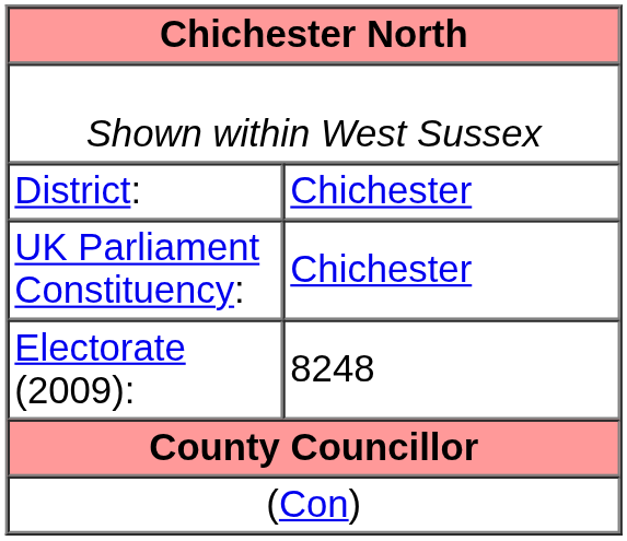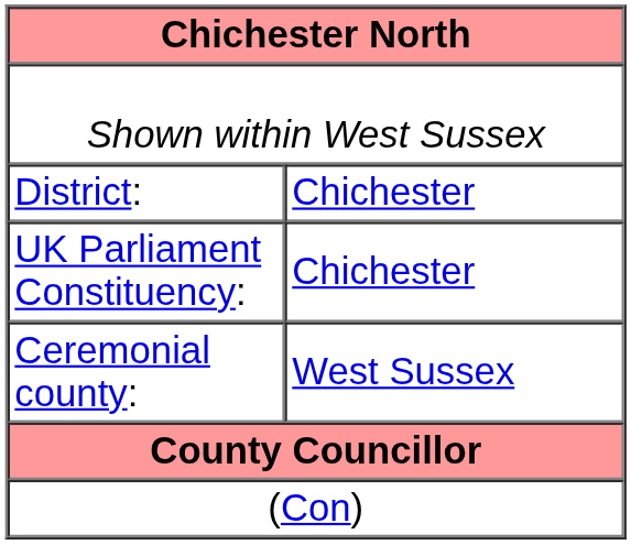 <table class="vcard" border=1 cellpadding=2 cellspacing=0 align=right width=260 style=margin-left:0.5em;>
 <tr>
 <th class="fn org" colspan=2 align=center bgcolor="#ff9999"><strong>Chichester North</strong></th>
 </tr>
 <tr>
 <td colspan=2 align=center><br><em>Shown within West Sussex</em></td>
 </tr>
 <tr class="note">
 <td width="45%"><a href='#'>District</a>:</td>
 <td><a href='#'>Chichester</a></td>
 </tr>
 <tr class="note">
 <td><a href='#'>UK Parliament Constituency</a>:</td>
 <td><a href='#'>Chichester</a></td>
 </tr>
 <tr class="note">
-<td><a href='#'>Electorate</a> (2009):</td>
-<td>8248</td>
+<td><a href='#'>Ceremonial county</a>:</td>
+<td><a href='#'>West Sussex</a></td>
 </tr>
 <tr>
 <th colspan=2 align=center bgcolor="#ff9999">County Councillor</th>
 </tr>
 <tr>
 <td colspan=2 align=center> (<a href='#'>Con</a>)</td>
 </tr>
 </table>
